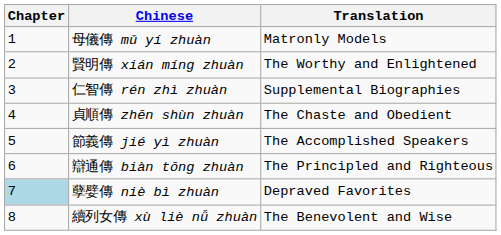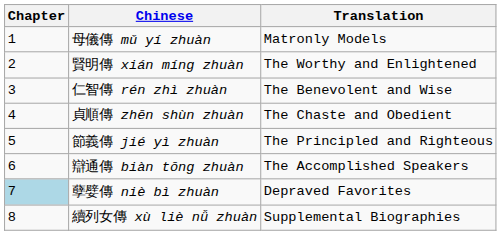 <table class="wikitable">
 <tr>
 <th>Chapter</th>
 <th><a href='#'>Chinese</a></th>
 <th>Translation</th>
 </tr>
 <tr>
 <td>1</td>
 <td>母儀傳 <em>mǔ yí zhuàn</em></td>
 <td>Matronly Models</td>
 </tr>
 <tr>
 <td>2</td>
 <td>賢明傳 <em>xián míng zhuàn</em></td>
 <td>The Worthy and Enlightened</td>
 </tr>
 <tr>
 <td>3</td>
 <td>仁智傳 <em>rén zhì zhuàn</em></td>
-<td>Supplemental Biographies</td>
+<td>The Benevolent and Wise</td>
 </tr>
 <tr>
 <td>4</td>
 <td>貞順傳 <em>zhēn shùn zhuàn</em></td>
 <td>The Chaste and Obedient</td>
 </tr>
 <tr>
 <td>5</td>
 <td>節義傳 <em>jié yì zhuàn</em></td>
-<td>The Accomplished Speakers</td>
+<td>The Principled and Righteous</td>
 </tr>
 <tr>
 <td>6</td>
 <td>辯通傳 <em>biàn tōng zhuàn</em></td>
-<td>The Principled and Righteous</td>
+<td>The Accomplished Speakers</td>
 </tr>
 <tr>
 <td style="background: lightblue;">7</td>
 <td>孽嬖傳 <em>niè bì zhuàn</em></td>
 <td>Depraved Favorites</td>
 </tr>
 <tr>
 <td>8</td>
 <td>續列女傳 <em>xù liè nǚ zhuàn</em></td>
-<td>The Benevolent and Wise</td>
+<td>Supplemental Biographies</td>
 </tr>
 </table>
